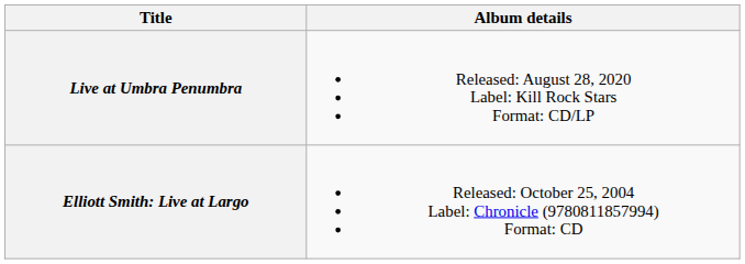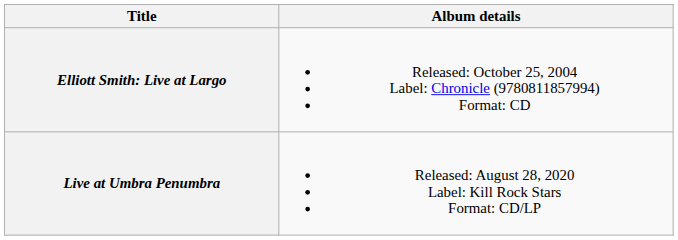 <table class="wikitable plainrowheaders" style="text-align: center; ">
 <tr>
 <th scope="col" style="width:18em; ">Title</th>
 <th scope="col" style="width:26em; ">Album details</th>
 </tr>
 <tr>
+<th scope="row"><em>Elliott Smith: Live at Largo</em></th>
+<td><br><ul><li>Released: October 25, 2004</li><li>Label: <a href='#'>Chronicle</a> (9780811857994)</li><li>Format: CD</li></ul></td>
+</tr>
+<tr>
 <th scope="row"><em>Live at Umbra Penumbra</em></th>
 <td><br><ul><li>Released: August 28, 2020</li><li>Label: Kill Rock Stars</li><li>Format: CD/LP</li></ul></td>
 </tr>
-<tr>
-<th scope="row"><em>Elliott Smith: Live at Largo</em></th>
-<td><br><ul><li>Released: October 25, 2004</li><li>Label: <a href='#'>Chronicle</a> (9780811857994)</li><li>Format: CD</li></ul></td>
-</tr>
 </table>
